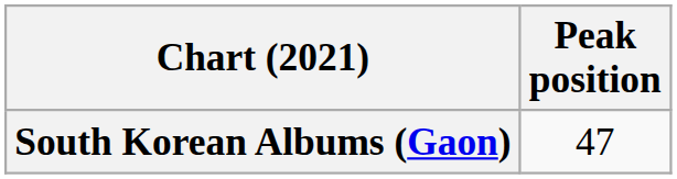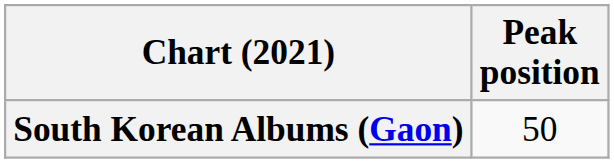 <table class="wikitable plainrowheaders" style="text-align:center;">
 <tr>
 <th scope="col">Chart (2021)</th>
 <th scope="col">Peak<br>position</th>
 </tr>
 <tr>
 <th scope="row">South Korean Albums (<a href='#'>Gaon</a>)</th>
-<td>47</td>
+<td>50</td>
 </tr>
 </table>
